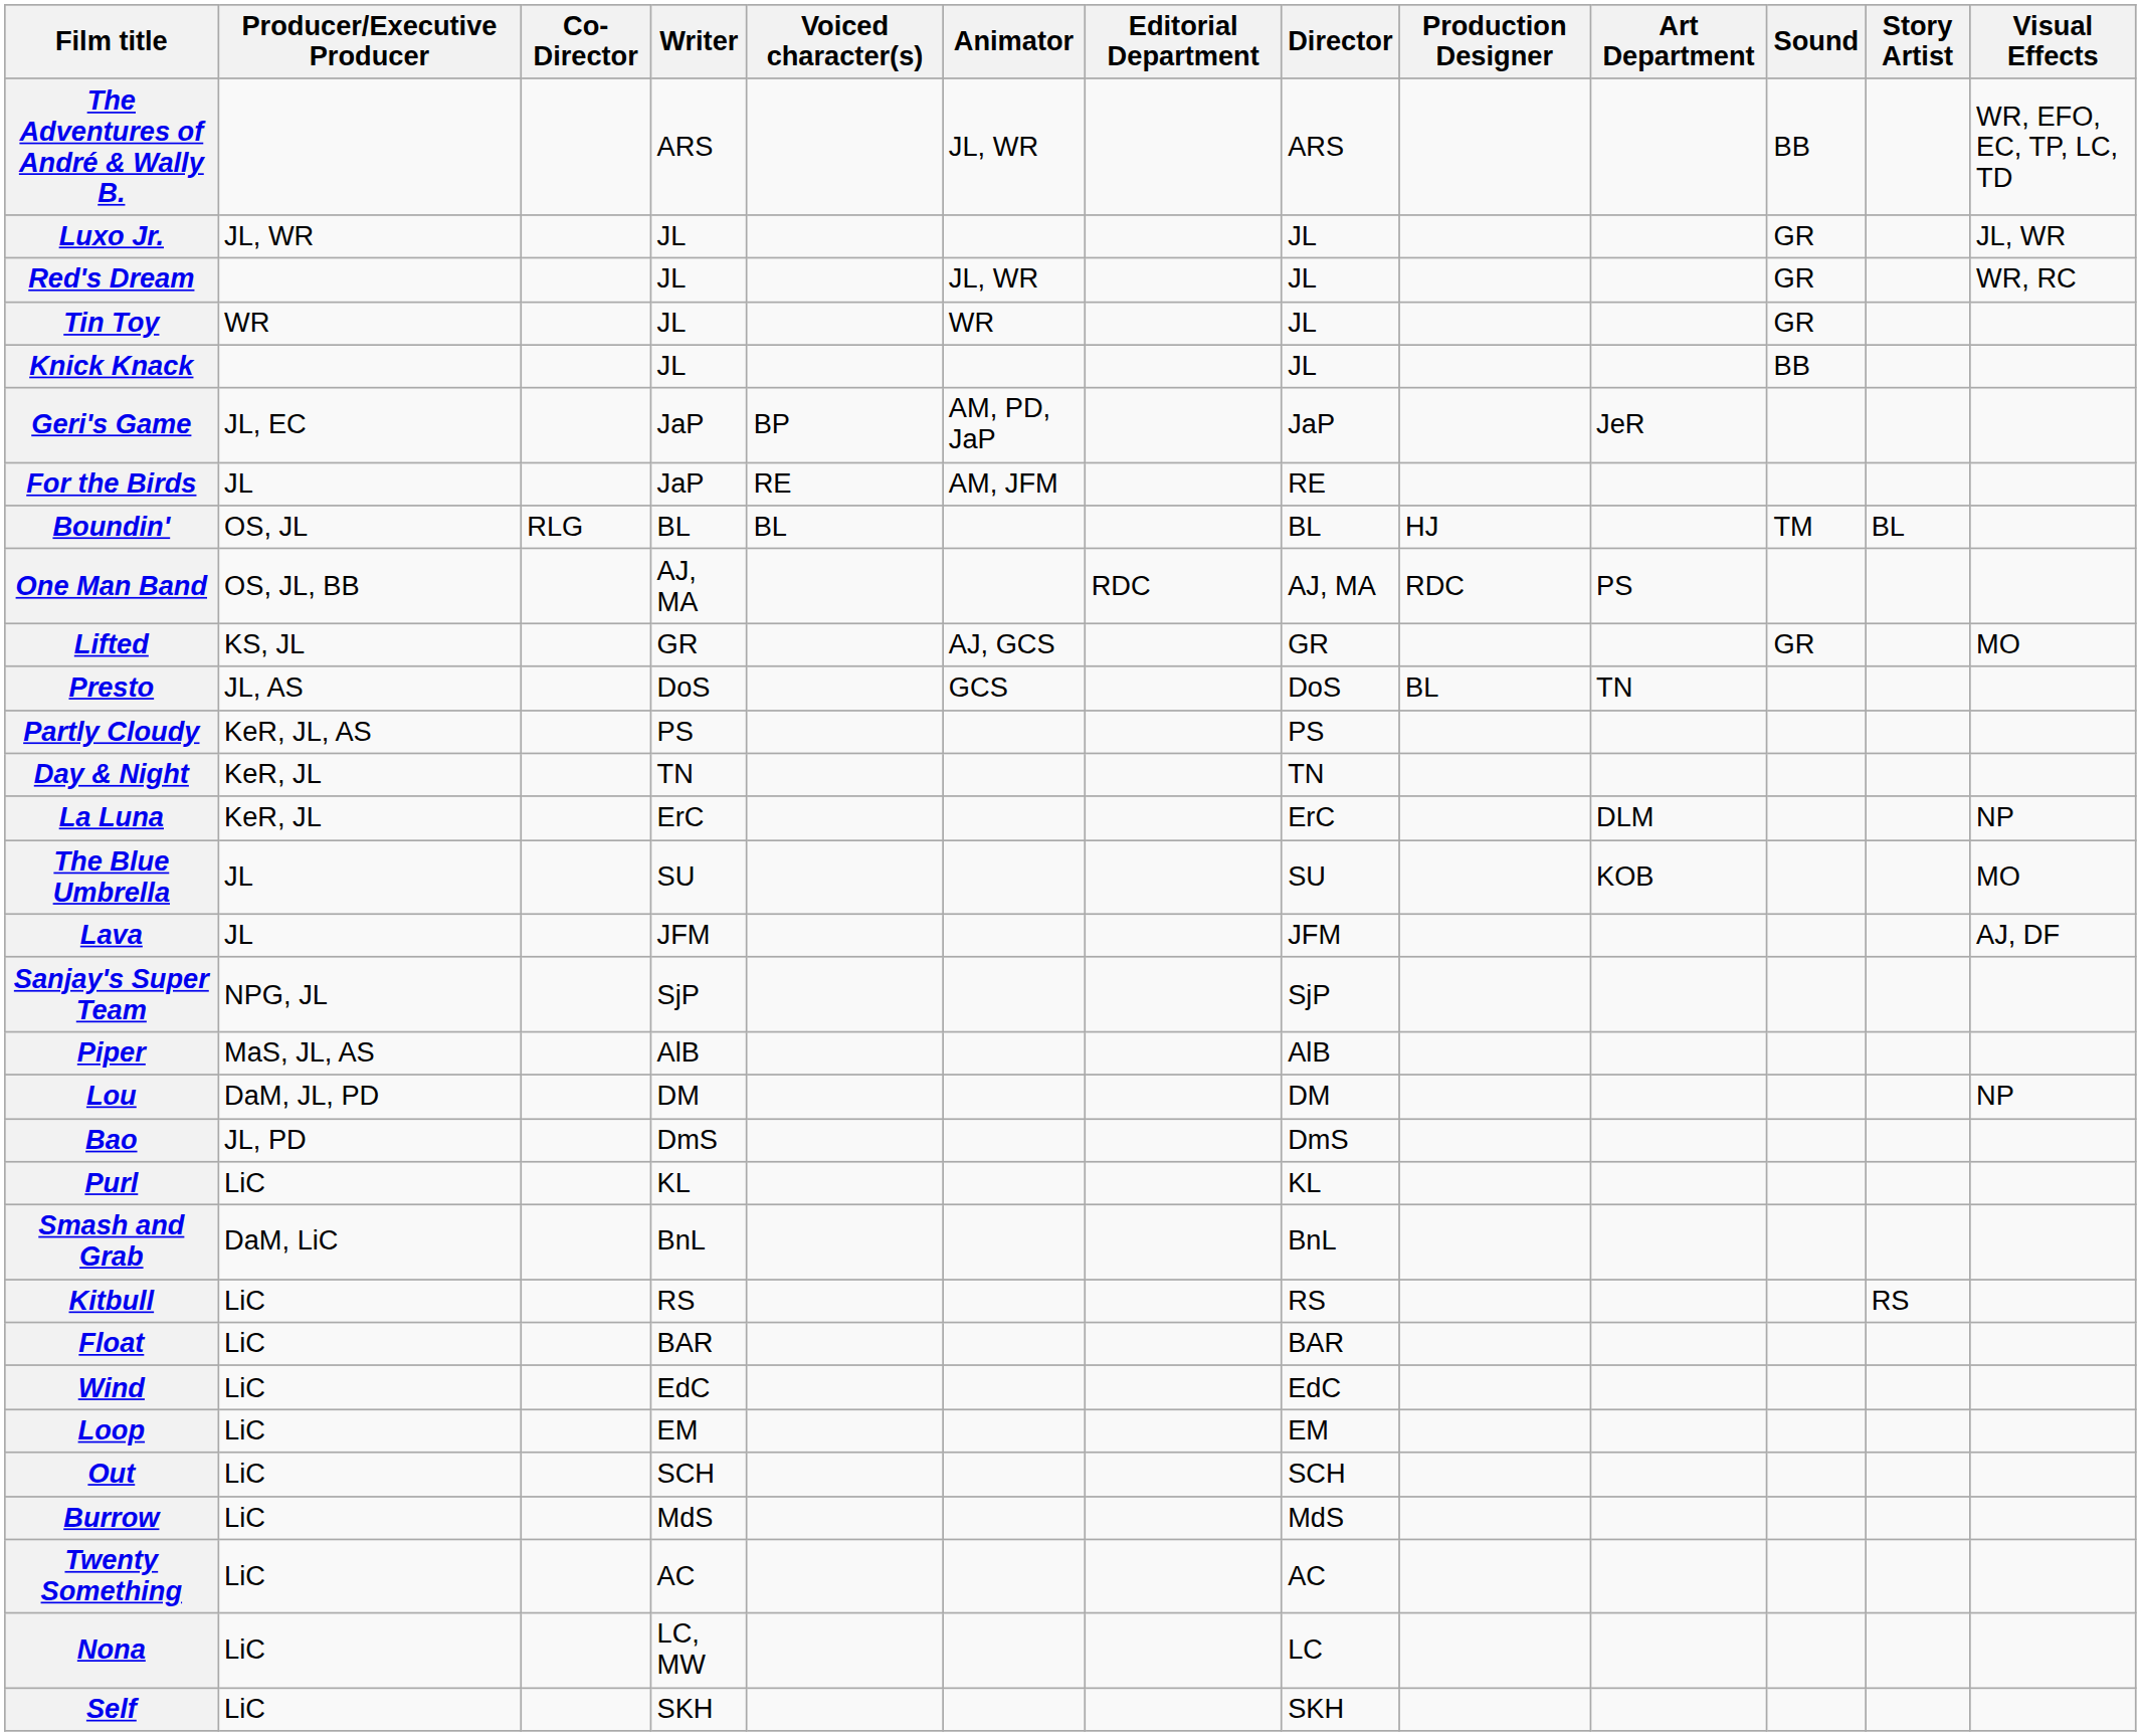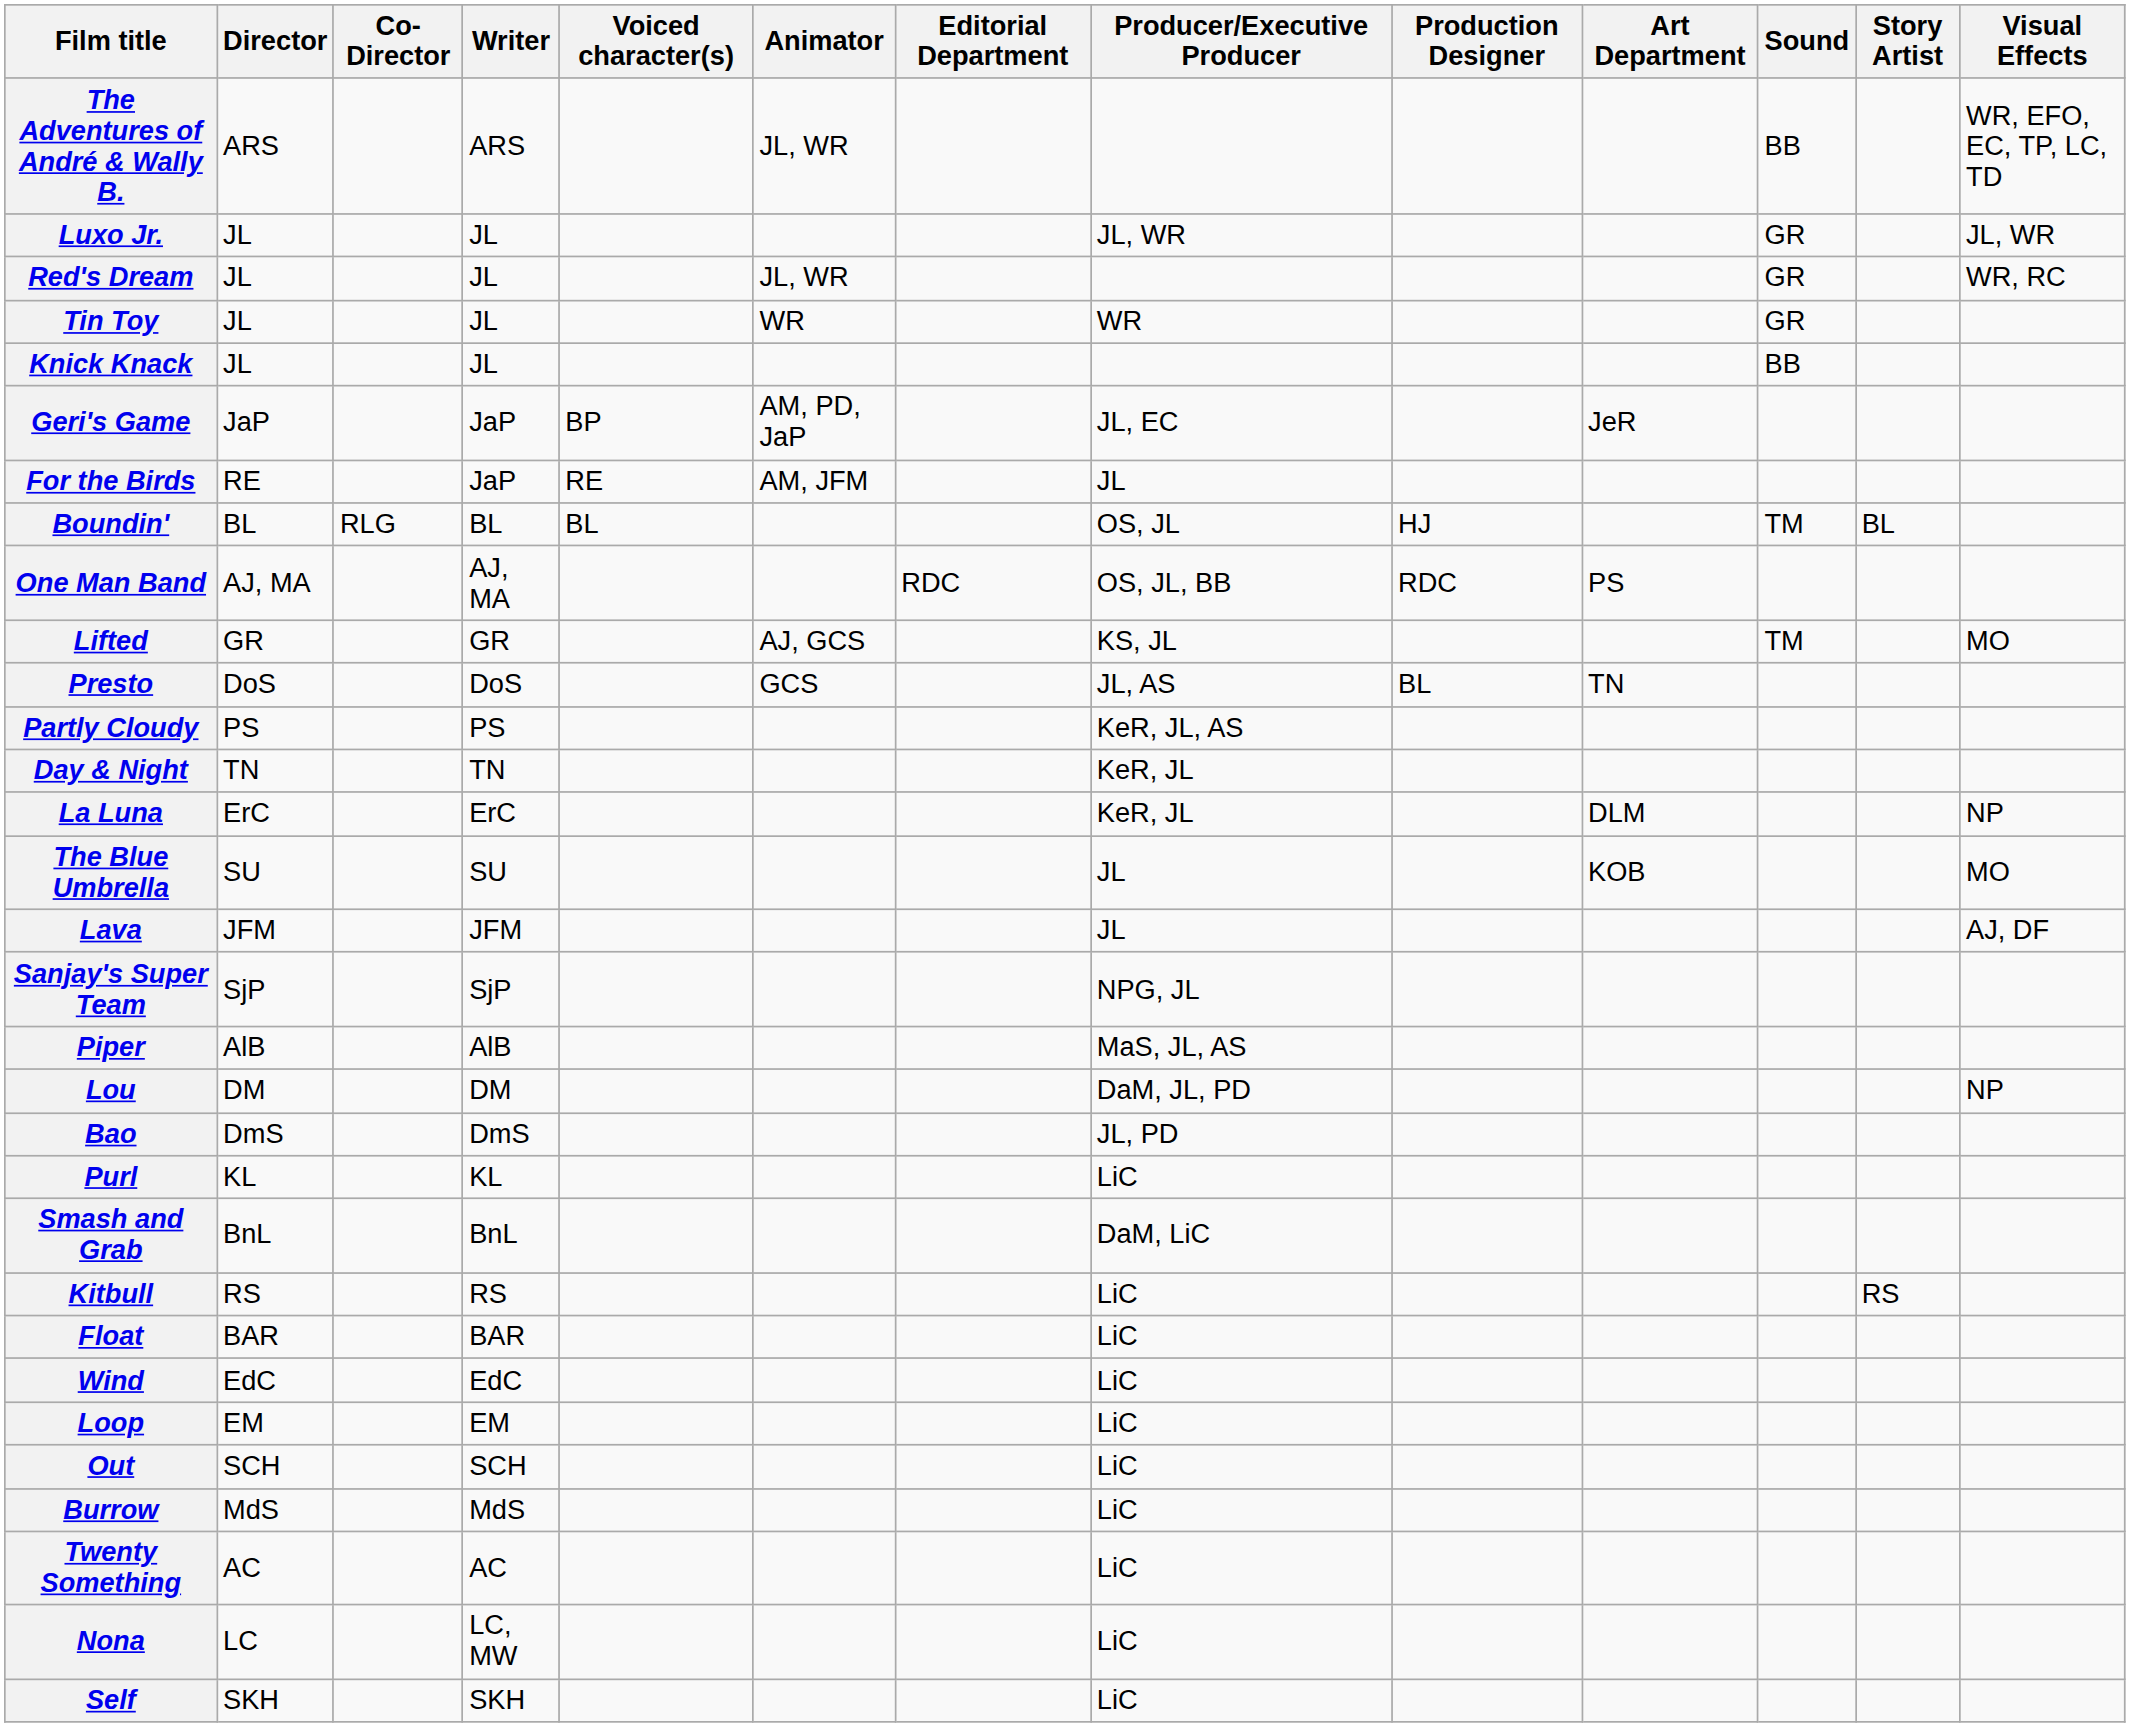 <table class="wikitable">
 <tr>
 <th width="10%">Film title</th>
-<th>Producer/Executive Producer</th>
+<th>Director</th>
 <th>Co-Director</th>
 <th>Writer</th>
 <th>Voiced character(s)</th>
 <th>Animator</th>
 <th>Editorial Department</th>
-<th>Director</th>
+<th>Producer/Executive Producer</th>
 <th>Production Designer</th>
 <th>Art Department</th>
 <th>Sound</th>
 <th>Story Artist</th>
 <th>Visual Effects</th>
 </tr>
 <tr>
 <th><em><a href='#'>The Adventures of André & Wally B.</a></em></th>
-<td></td>
+<td>ARS</td>
 <td></td>
 <td>ARS</td>
 <td></td>
 <td>JL, WR</td>
 <td></td>
-<td>ARS</td>
+<td></td>
 <td></td>
 <td></td>
 <td>BB</td>
 <td></td>
 <td>WR, EFO, EC, TP, LC, TD</td>
 </tr>
 <tr>
 <th><em><a href='#'>Luxo Jr.</a></em></th>
-<td>JL, WR</td>
+<td>JL</td>
 <td></td>
 <td>JL</td>
 <td></td>
 <td></td>
 <td></td>
-<td>JL</td>
+<td>JL, WR</td>
 <td></td>
 <td></td>
 <td>GR</td>
 <td></td>
 <td>JL, WR</td>
 </tr>
 <tr>
 <th><em><a href='#'>Red's Dream</a></em></th>
-<td></td>
+<td>JL</td>
 <td></td>
 <td>JL</td>
 <td></td>
 <td>JL, WR</td>
 <td></td>
-<td>JL</td>
+<td></td>
 <td></td>
 <td></td>
 <td>GR</td>
 <td></td>
 <td>WR, RC</td>
 </tr>
 <tr>
 <th><em><a href='#'>Tin Toy</a></em></th>
-<td>WR</td>
+<td>JL</td>
 <td></td>
 <td>JL</td>
 <td></td>
 <td>WR</td>
 <td></td>
-<td>JL</td>
+<td>WR</td>
 <td></td>
 <td></td>
 <td>GR</td>
 <td></td>
 <td></td>
 </tr>
 <tr>
 <th><em><a href='#'>Knick Knack</a></em></th>
-<td></td>
+<td>JL</td>
 <td></td>
 <td>JL</td>
 <td></td>
 <td></td>
 <td></td>
-<td>JL</td>
+<td></td>
 <td></td>
 <td></td>
 <td>BB</td>
 <td></td>
 <td></td>
 </tr>
 <tr>
 <th><em><a href='#'>Geri's Game</a></em></th>
-<td>JL, EC</td>
+<td>JaP</td>
 <td></td>
 <td>JaP</td>
 <td>BP</td>
 <td>AM, PD, JaP</td>
 <td></td>
-<td>JaP</td>
+<td>JL, EC</td>
 <td></td>
 <td>JeR</td>
 <td></td>
 <td></td>
 <td></td>
 </tr>
 <tr>
 <th><em><a href='#'>For the Birds</a></em></th>
-<td>JL</td>
+<td>RE</td>
 <td></td>
 <td>JaP</td>
 <td>RE</td>
 <td>AM, JFM</td>
 <td></td>
-<td>RE</td>
+<td>JL</td>
 <td></td>
 <td></td>
 <td></td>
 <td></td>
 <td></td>
 </tr>
 <tr>
 <th><em><a href='#'>Boundin'</a></em></th>
-<td>OS, JL</td>
+<td>BL</td>
 <td>RLG</td>
 <td>BL</td>
 <td>BL</td>
 <td></td>
 <td></td>
-<td>BL</td>
+<td>OS, JL</td>
 <td>HJ</td>
 <td></td>
 <td>TM</td>
 <td>BL</td>
 <td></td>
 </tr>
 <tr>
 <th><em><a href='#'>One Man Band</a></em></th>
-<td>OS, JL, BB</td>
+<td>AJ, MA</td>
 <td></td>
 <td>AJ, MA</td>
 <td></td>
 <td></td>
 <td>RDC</td>
-<td>AJ, MA</td>
+<td>OS, JL, BB</td>
 <td>RDC</td>
 <td>PS</td>
 <td></td>
 <td></td>
 <td></td>
 </tr>
 <tr>
 <th><em><a href='#'>Lifted</a></em></th>
-<td>KS, JL</td>
+<td>GR</td>
 <td></td>
 <td>GR</td>
 <td></td>
 <td>AJ, GCS</td>
 <td></td>
-<td>GR</td>
+<td>KS, JL</td>
 <td></td>
 <td></td>
-<td>GR</td>
+<td>TM</td>
 <td></td>
 <td>MO</td>
 </tr>
 <tr>
 <th><em><a href='#'>Presto</a></em></th>
-<td>JL, AS</td>
+<td>DoS</td>
 <td></td>
 <td>DoS</td>
 <td></td>
 <td>GCS</td>
 <td></td>
-<td>DoS</td>
+<td>JL, AS</td>
 <td>BL</td>
 <td>TN</td>
 <td></td>
 <td></td>
 <td></td>
 </tr>
 <tr>
 <th><em><a href='#'>Partly Cloudy</a></em></th>
-<td>KeR, JL, AS</td>
+<td>PS</td>
 <td></td>
 <td>PS</td>
 <td></td>
 <td></td>
 <td></td>
-<td>PS</td>
+<td>KeR, JL, AS</td>
 <td></td>
 <td></td>
 <td></td>
 <td></td>
 <td></td>
 </tr>
 <tr>
 <th><em><a href='#'>Day & Night</a></em></th>
-<td>KeR, JL</td>
+<td>TN</td>
 <td></td>
 <td>TN</td>
 <td></td>
 <td></td>
 <td></td>
-<td>TN</td>
+<td>KeR, JL</td>
 <td></td>
 <td></td>
 <td></td>
 <td></td>
 <td></td>
 </tr>
 <tr>
 <th><em><a href='#'>La Luna</a></em></th>
-<td>KeR, JL</td>
+<td>ErC</td>
 <td></td>
 <td>ErC</td>
 <td></td>
 <td></td>
 <td></td>
-<td>ErC</td>
+<td>KeR, JL</td>
 <td></td>
 <td>DLM</td>
 <td></td>
 <td></td>
 <td>NP</td>
 </tr>
 <tr>
 <th><em><a href='#'>The Blue Umbrella</a></em></th>
-<td>JL</td>
+<td>SU</td>
 <td></td>
 <td>SU</td>
 <td></td>
 <td></td>
 <td></td>
-<td>SU</td>
+<td>JL</td>
 <td></td>
 <td>KOB</td>
 <td></td>
 <td></td>
 <td>MO</td>
 </tr>
 <tr>
 <th><em><a href='#'>Lava</a></em></th>
-<td>JL</td>
+<td>JFM</td>
 <td></td>
 <td>JFM</td>
 <td></td>
 <td></td>
 <td></td>
-<td>JFM</td>
+<td>JL</td>
 <td></td>
 <td></td>
 <td></td>
 <td></td>
 <td>AJ, DF</td>
 </tr>
 <tr>
 <th><em><a href='#'>Sanjay's Super Team</a></em></th>
-<td>NPG, JL</td>
+<td>SjP</td>
 <td></td>
 <td>SjP</td>
 <td></td>
 <td></td>
 <td></td>
-<td>SjP</td>
+<td>NPG, JL</td>
 <td></td>
 <td></td>
 <td></td>
 <td></td>
 <td></td>
 </tr>
 <tr>
 <th><em><a href='#'>Piper</a></em></th>
-<td>MaS, JL, AS</td>
+<td>AlB</td>
 <td></td>
 <td>AlB</td>
 <td></td>
 <td></td>
 <td></td>
-<td>AlB</td>
+<td>MaS, JL, AS</td>
 <td></td>
 <td></td>
 <td></td>
 <td></td>
 <td></td>
 </tr>
 <tr>
 <th><em><a href='#'>Lou</a></em></th>
-<td>DaM, JL, PD</td>
+<td>DM</td>
 <td></td>
 <td>DM</td>
 <td></td>
 <td></td>
 <td></td>
-<td>DM</td>
+<td>DaM, JL, PD</td>
 <td></td>
 <td></td>
 <td></td>
 <td></td>
 <td>NP</td>
 </tr>
 <tr>
 <th><em><a href='#'>Bao</a></em></th>
-<td>JL, PD</td>
+<td>DmS</td>
 <td></td>
 <td>DmS</td>
 <td></td>
 <td></td>
 <td></td>
-<td>DmS</td>
+<td>JL, PD</td>
 <td></td>
 <td></td>
 <td></td>
 <td></td>
 <td></td>
 </tr>
 <tr>
 <th><em><a href='#'>Purl</a></em></th>
-<td>LiC</td>
+<td>KL</td>
 <td></td>
 <td>KL</td>
 <td></td>
 <td></td>
 <td></td>
-<td>KL</td>
+<td>LiC</td>
 <td></td>
 <td></td>
 <td></td>
 <td></td>
 <td></td>
 </tr>
 <tr>
 <th><em><a href='#'>Smash and Grab</a></em></th>
-<td>DaM, LiC</td>
+<td>BnL</td>
 <td></td>
 <td>BnL</td>
 <td></td>
 <td></td>
 <td></td>
-<td>BnL</td>
+<td>DaM, LiC</td>
 <td></td>
 <td></td>
 <td></td>
 <td></td>
 <td></td>
 </tr>
 <tr>
 <th><em><a href='#'>Kitbull</a></em></th>
-<td>LiC</td>
+<td>RS</td>
 <td></td>
 <td>RS</td>
 <td></td>
 <td></td>
 <td></td>
-<td>RS</td>
+<td>LiC</td>
 <td></td>
 <td></td>
 <td></td>
 <td>RS</td>
 <td></td>
 </tr>
 <tr>
 <th><em><a href='#'>Float</a></em></th>
-<td>LiC</td>
+<td>BAR</td>
 <td></td>
 <td>BAR</td>
 <td></td>
 <td></td>
 <td></td>
-<td>BAR</td>
+<td>LiC</td>
 <td></td>
 <td></td>
 <td></td>
 <td></td>
 <td></td>
 </tr>
 <tr>
 <th><em><a href='#'>Wind</a></em></th>
-<td>LiC</td>
+<td>EdC</td>
 <td></td>
 <td>EdC</td>
 <td></td>
 <td></td>
 <td></td>
-<td>EdC</td>
+<td>LiC</td>
 <td></td>
 <td></td>
 <td></td>
 <td></td>
 <td></td>
 </tr>
 <tr>
 <th><em><a href='#'>Loop</a></em></th>
-<td>LiC</td>
+<td>EM</td>
 <td></td>
 <td>EM</td>
 <td></td>
 <td></td>
 <td></td>
-<td>EM</td>
+<td>LiC</td>
 <td></td>
 <td></td>
 <td></td>
 <td></td>
 <td></td>
 </tr>
 <tr>
 <th><em><a href='#'>Out</a></em></th>
-<td>LiC</td>
+<td>SCH</td>
 <td></td>
 <td>SCH</td>
 <td></td>
 <td></td>
 <td></td>
-<td>SCH</td>
+<td>LiC</td>
 <td></td>
 <td></td>
 <td></td>
 <td></td>
 <td></td>
 </tr>
 <tr>
 <th><em><a href='#'>Burrow</a></em></th>
-<td>LiC</td>
+<td>MdS</td>
 <td></td>
 <td>MdS</td>
 <td></td>
 <td></td>
 <td></td>
-<td>MdS</td>
+<td>LiC</td>
 <td></td>
 <td></td>
 <td></td>
 <td></td>
 <td></td>
 </tr>
 <tr>
 <th><em><a href='#'>Twenty Something</a></em></th>
-<td>LiC</td>
+<td>AC</td>
 <td></td>
 <td>AC</td>
 <td></td>
 <td></td>
 <td></td>
-<td>AC</td>
+<td>LiC</td>
 <td></td>
 <td></td>
 <td></td>
 <td></td>
 <td></td>
 </tr>
 <tr>
 <th><em><a href='#'>Nona</a></em></th>
-<td>LiC</td>
+<td>LC</td>
 <td></td>
 <td>LC, MW</td>
 <td></td>
 <td></td>
 <td></td>
-<td>LC</td>
+<td>LiC</td>
 <td></td>
 <td></td>
 <td></td>
 <td></td>
 <td></td>
 </tr>
 <tr>
 <th><em><a href='#'>Self</a></em></th>
-<td>LiC</td>
+<td>SKH</td>
 <td></td>
 <td>SKH</td>
 <td></td>
 <td></td>
 <td></td>
-<td>SKH</td>
+<td>LiC</td>
 <td></td>
 <td></td>
 <td></td>
 <td></td>
 <td></td>
 </tr>
 </table>
